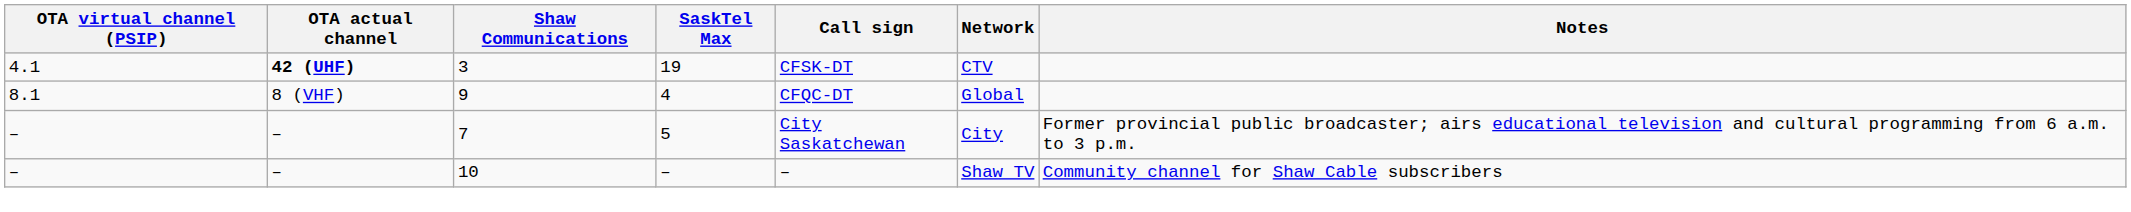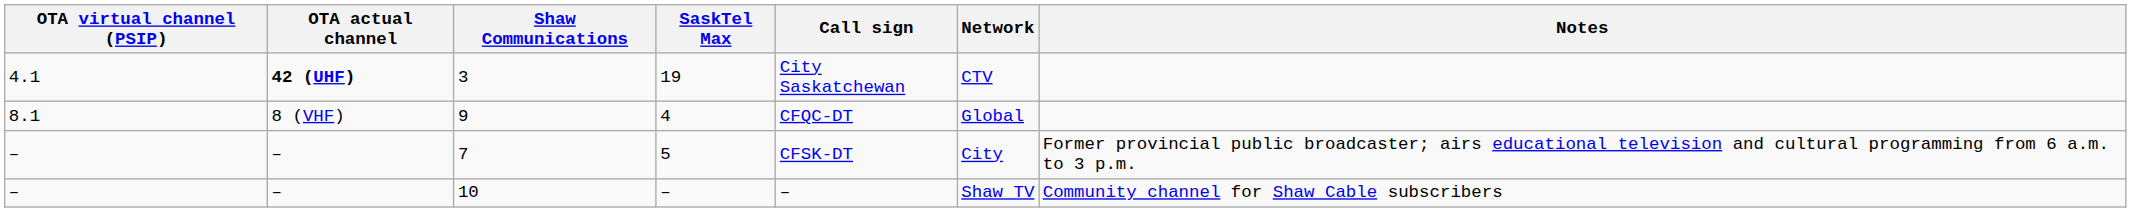 <table class="wikitable sortable" width="100%">
 <tr>
 <th>OTA <a href='#'>virtual channel</a> (<a href='#'>PSIP</a>)</th>
 <th>OTA actual channel</th>
 <th><a href='#'>Shaw Communications</a></th>
 <th><a href='#'>SaskTel Max</a></th>
 <th>Call sign</th>
 <th>Network</th>
 <th>Notes</th>
 </tr>
 <tr>
 <td>4.1</td>
 <td><strong>42 (<a href='#'>UHF</a>)</strong></td>
 <td>3</td>
 <td>19</td>
-<td><a href='#'>CFSK-DT</a></td>
+<td><a href='#'>City Saskatchewan</a></td>
 <td><a href='#'>CTV</a></td>
 <td></td>
 </tr>
 <tr>
 <td>8.1</td>
 <td>8 (<a href='#'>VHF</a>)</td>
 <td>9</td>
 <td>4</td>
 <td><a href='#'>CFQC-DT</a></td>
 <td><a href='#'>Global</a></td>
 <td></td>
 </tr>
 <tr>
 <td>–</td>
 <td>–</td>
 <td>7</td>
 <td>5</td>
-<td><a href='#'>City Saskatchewan</a></td>
+<td><a href='#'>CFSK-DT</a></td>
 <td><a href='#'>City</a></td>
 <td>Former provincial public broadcaster; airs <a href='#'>educational television</a> and cultural programming from 6 a.m. to 3 p.m.</td>
 </tr>
 <tr>
 <td>–</td>
 <td>–</td>
 <td>10</td>
 <td>–</td>
 <td>–</td>
 <td><a href='#'>Shaw TV</a></td>
 <td><a href='#'>Community channel</a> for <a href='#'>Shaw Cable</a> subscribers</td>
 </tr>
 </table>
